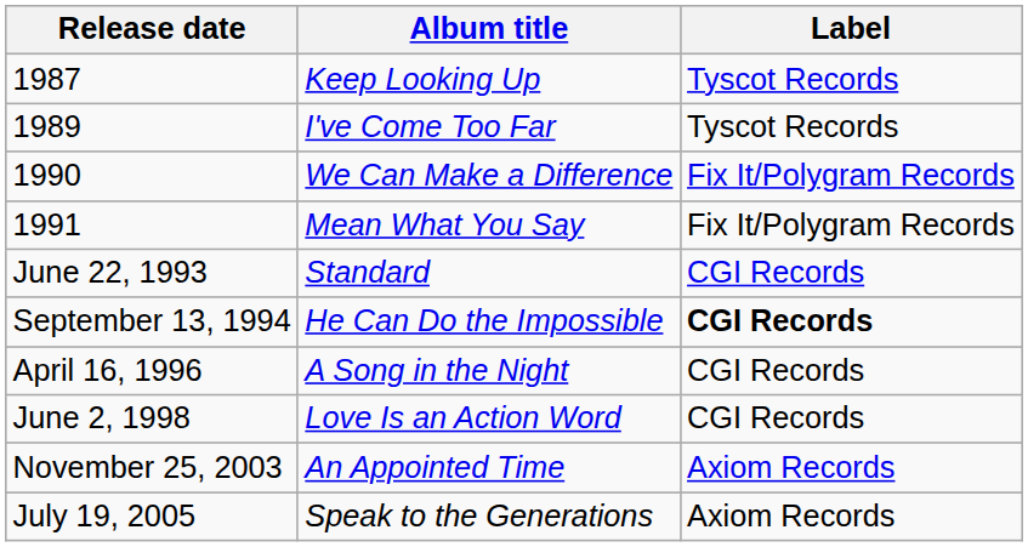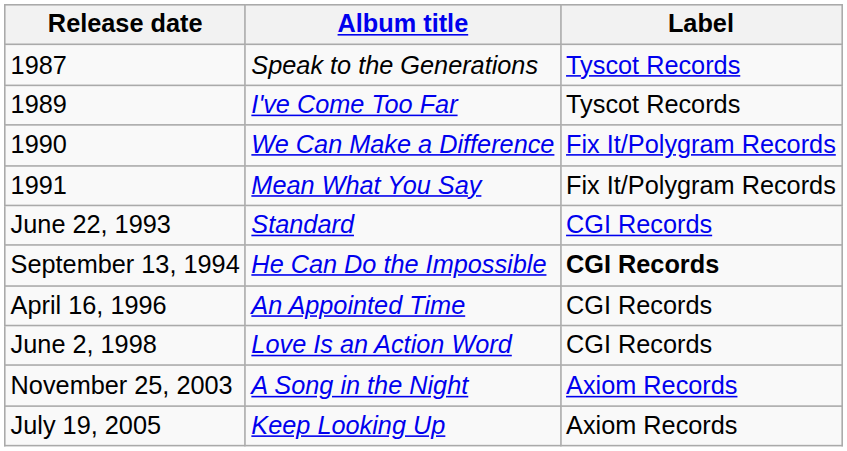 <table class="wikitable">
 <tr>
 <th>Release date</th>
 <th><a href='#'>Album title</a></th>
 <th>Label</th>
 </tr>
 <tr>
 <td>1987</td>
-<td><em><a href='#'>Keep Looking Up</a></em></td>
+<td><em>Speak to the Generations</em></td>
 <td><a href='#'>Tyscot Records</a></td>
 </tr>
 <tr>
 <td>1989</td>
 <td><em><a href='#'>I've Come Too Far</a></em></td>
 <td>Tyscot Records</td>
 </tr>
 <tr>
 <td>1990</td>
 <td><em><a href='#'>We Can Make a Difference</a></em></td>
 <td><a href='#'>Fix It/Polygram Records</a></td>
 </tr>
 <tr>
 <td>1991</td>
 <td><em><a href='#'>Mean What You Say</a></em></td>
 <td>Fix It/Polygram Records</td>
 </tr>
 <tr>
 <td>June 22, 1993</td>
 <td><em><a href='#'>Standard</a></em></td>
 <td><a href='#'>CGI Records</a></td>
 </tr>
 <tr>
 <td>September 13, 1994</td>
 <td><em><a href='#'>He Can Do the Impossible</a></em></td>
 <td><strong>CGI Records</strong></td>
 </tr>
 <tr>
 <td>April 16, 1996</td>
-<td><em><a href='#'>A Song in the Night</a></em></td>
+<td><em><a href='#'>An Appointed Time</a></em></td>
 <td>CGI Records</td>
 </tr>
 <tr>
 <td>June 2, 1998</td>
 <td><em><a href='#'>Love Is an Action Word</a></em></td>
 <td>CGI Records</td>
 </tr>
 <tr>
 <td>November 25, 2003</td>
-<td><em><a href='#'>An Appointed Time</a></em></td>
+<td><em><a href='#'>A Song in the Night</a></em></td>
 <td><a href='#'>Axiom Records</a></td>
 </tr>
 <tr>
 <td>July 19, 2005</td>
-<td><em>Speak to the Generations</em></td>
+<td><em><a href='#'>Keep Looking Up</a></em></td>
 <td>Axiom Records</td>
 </tr>
 </table>
